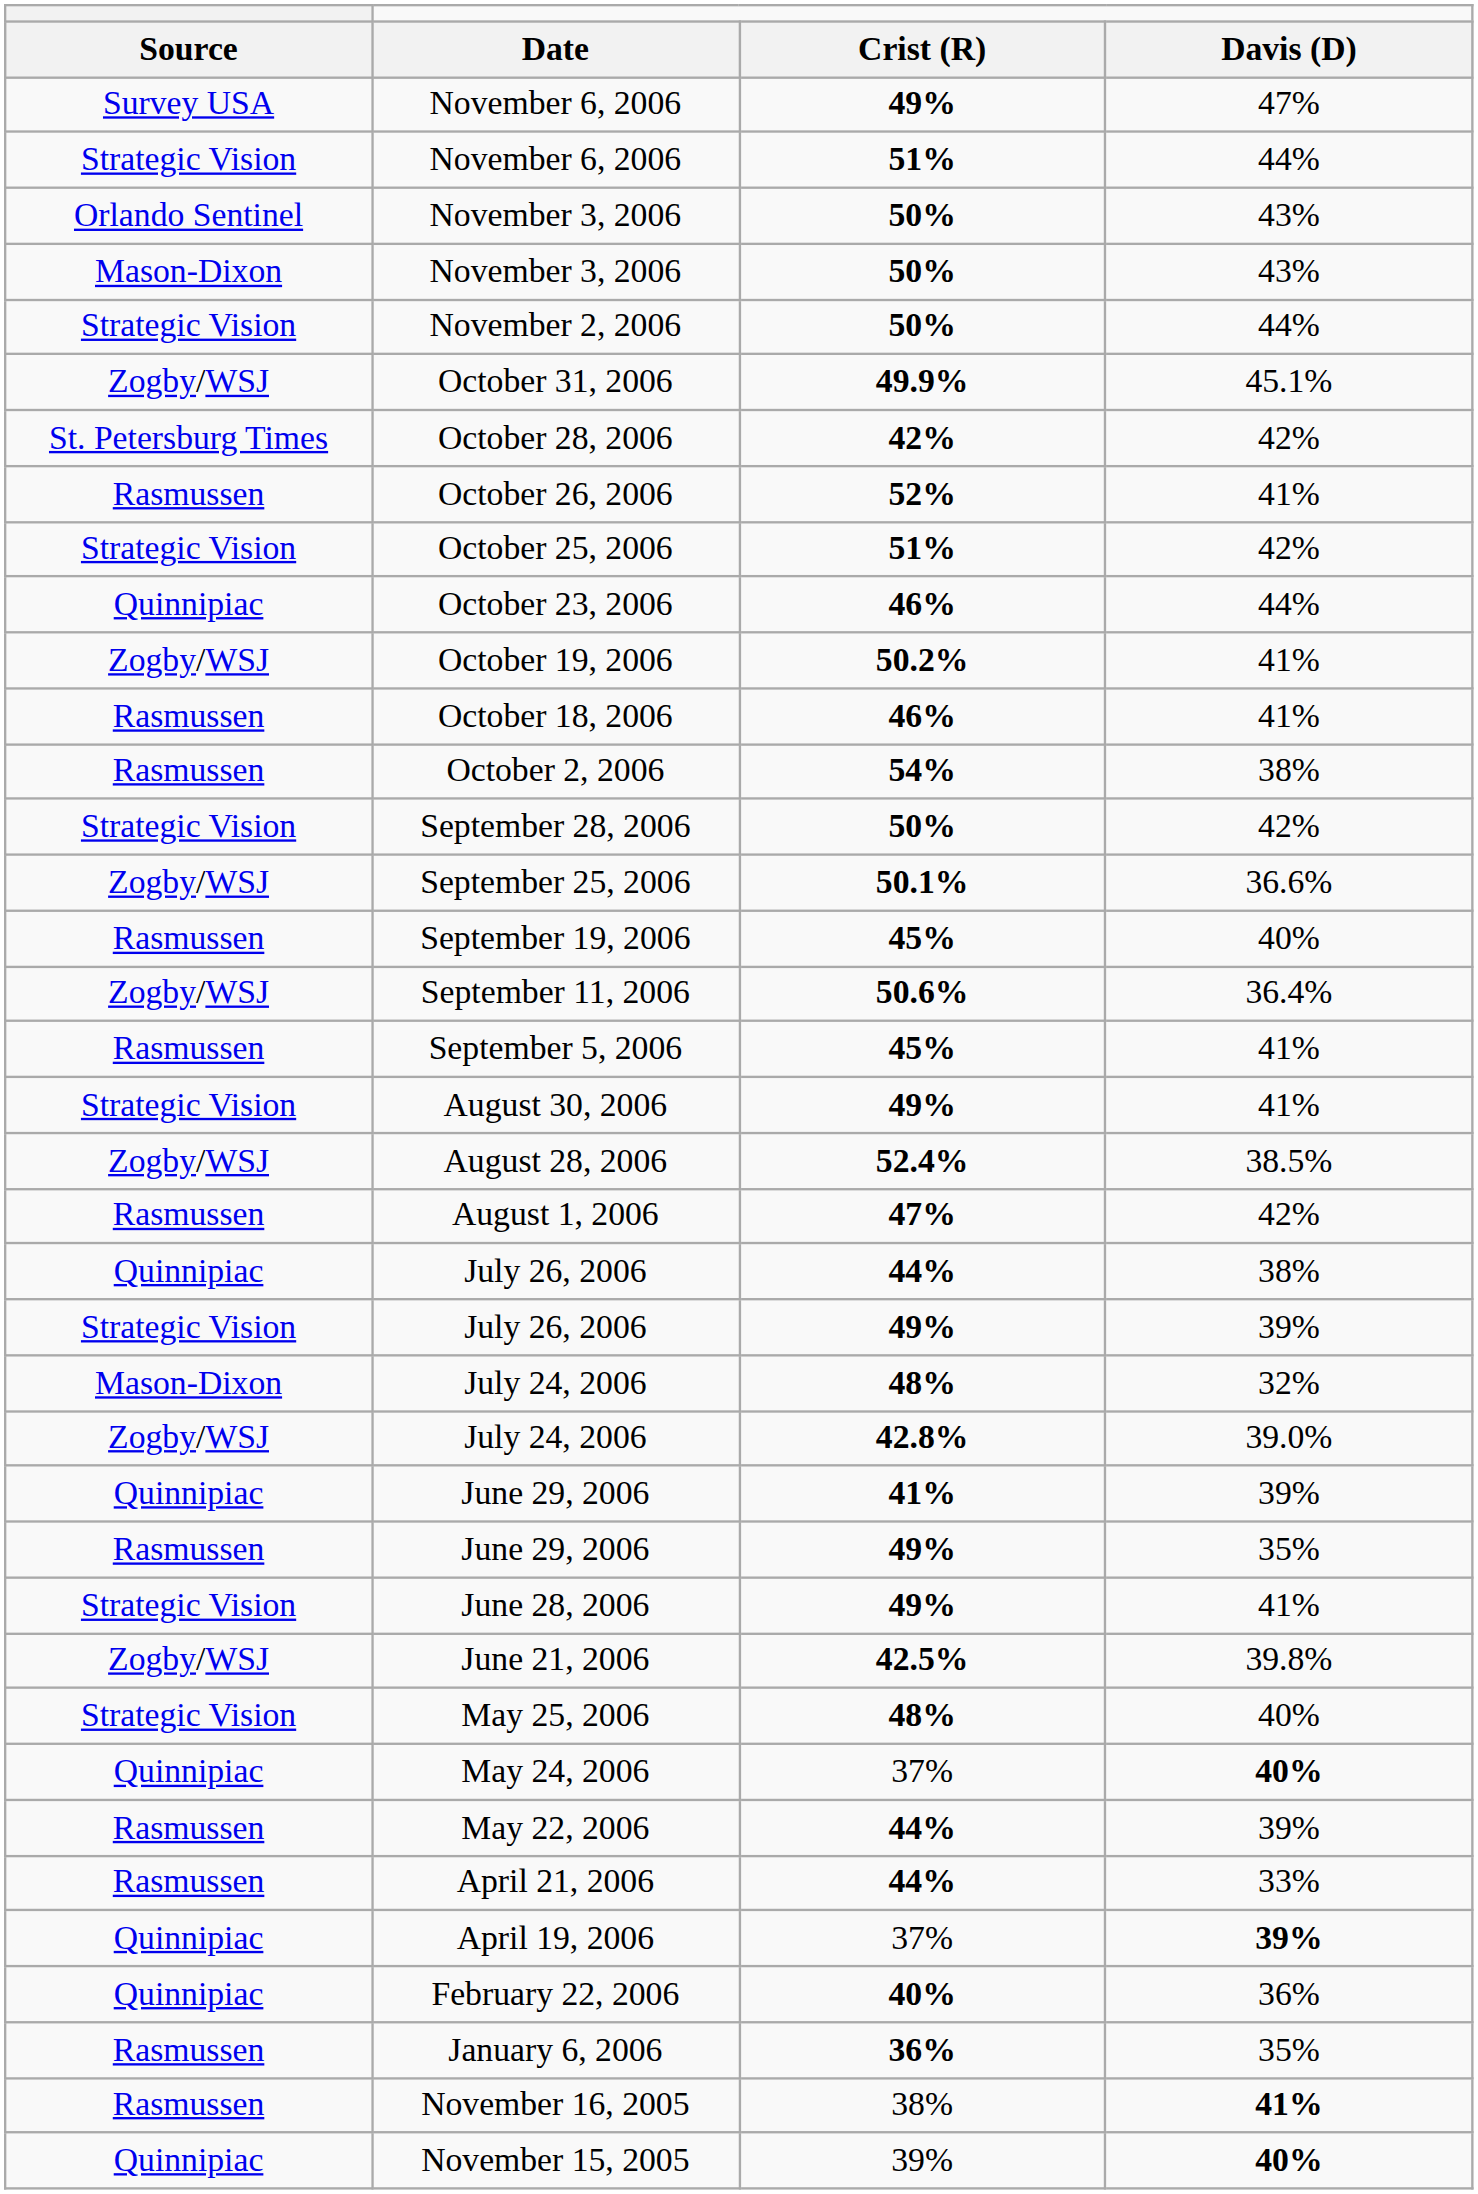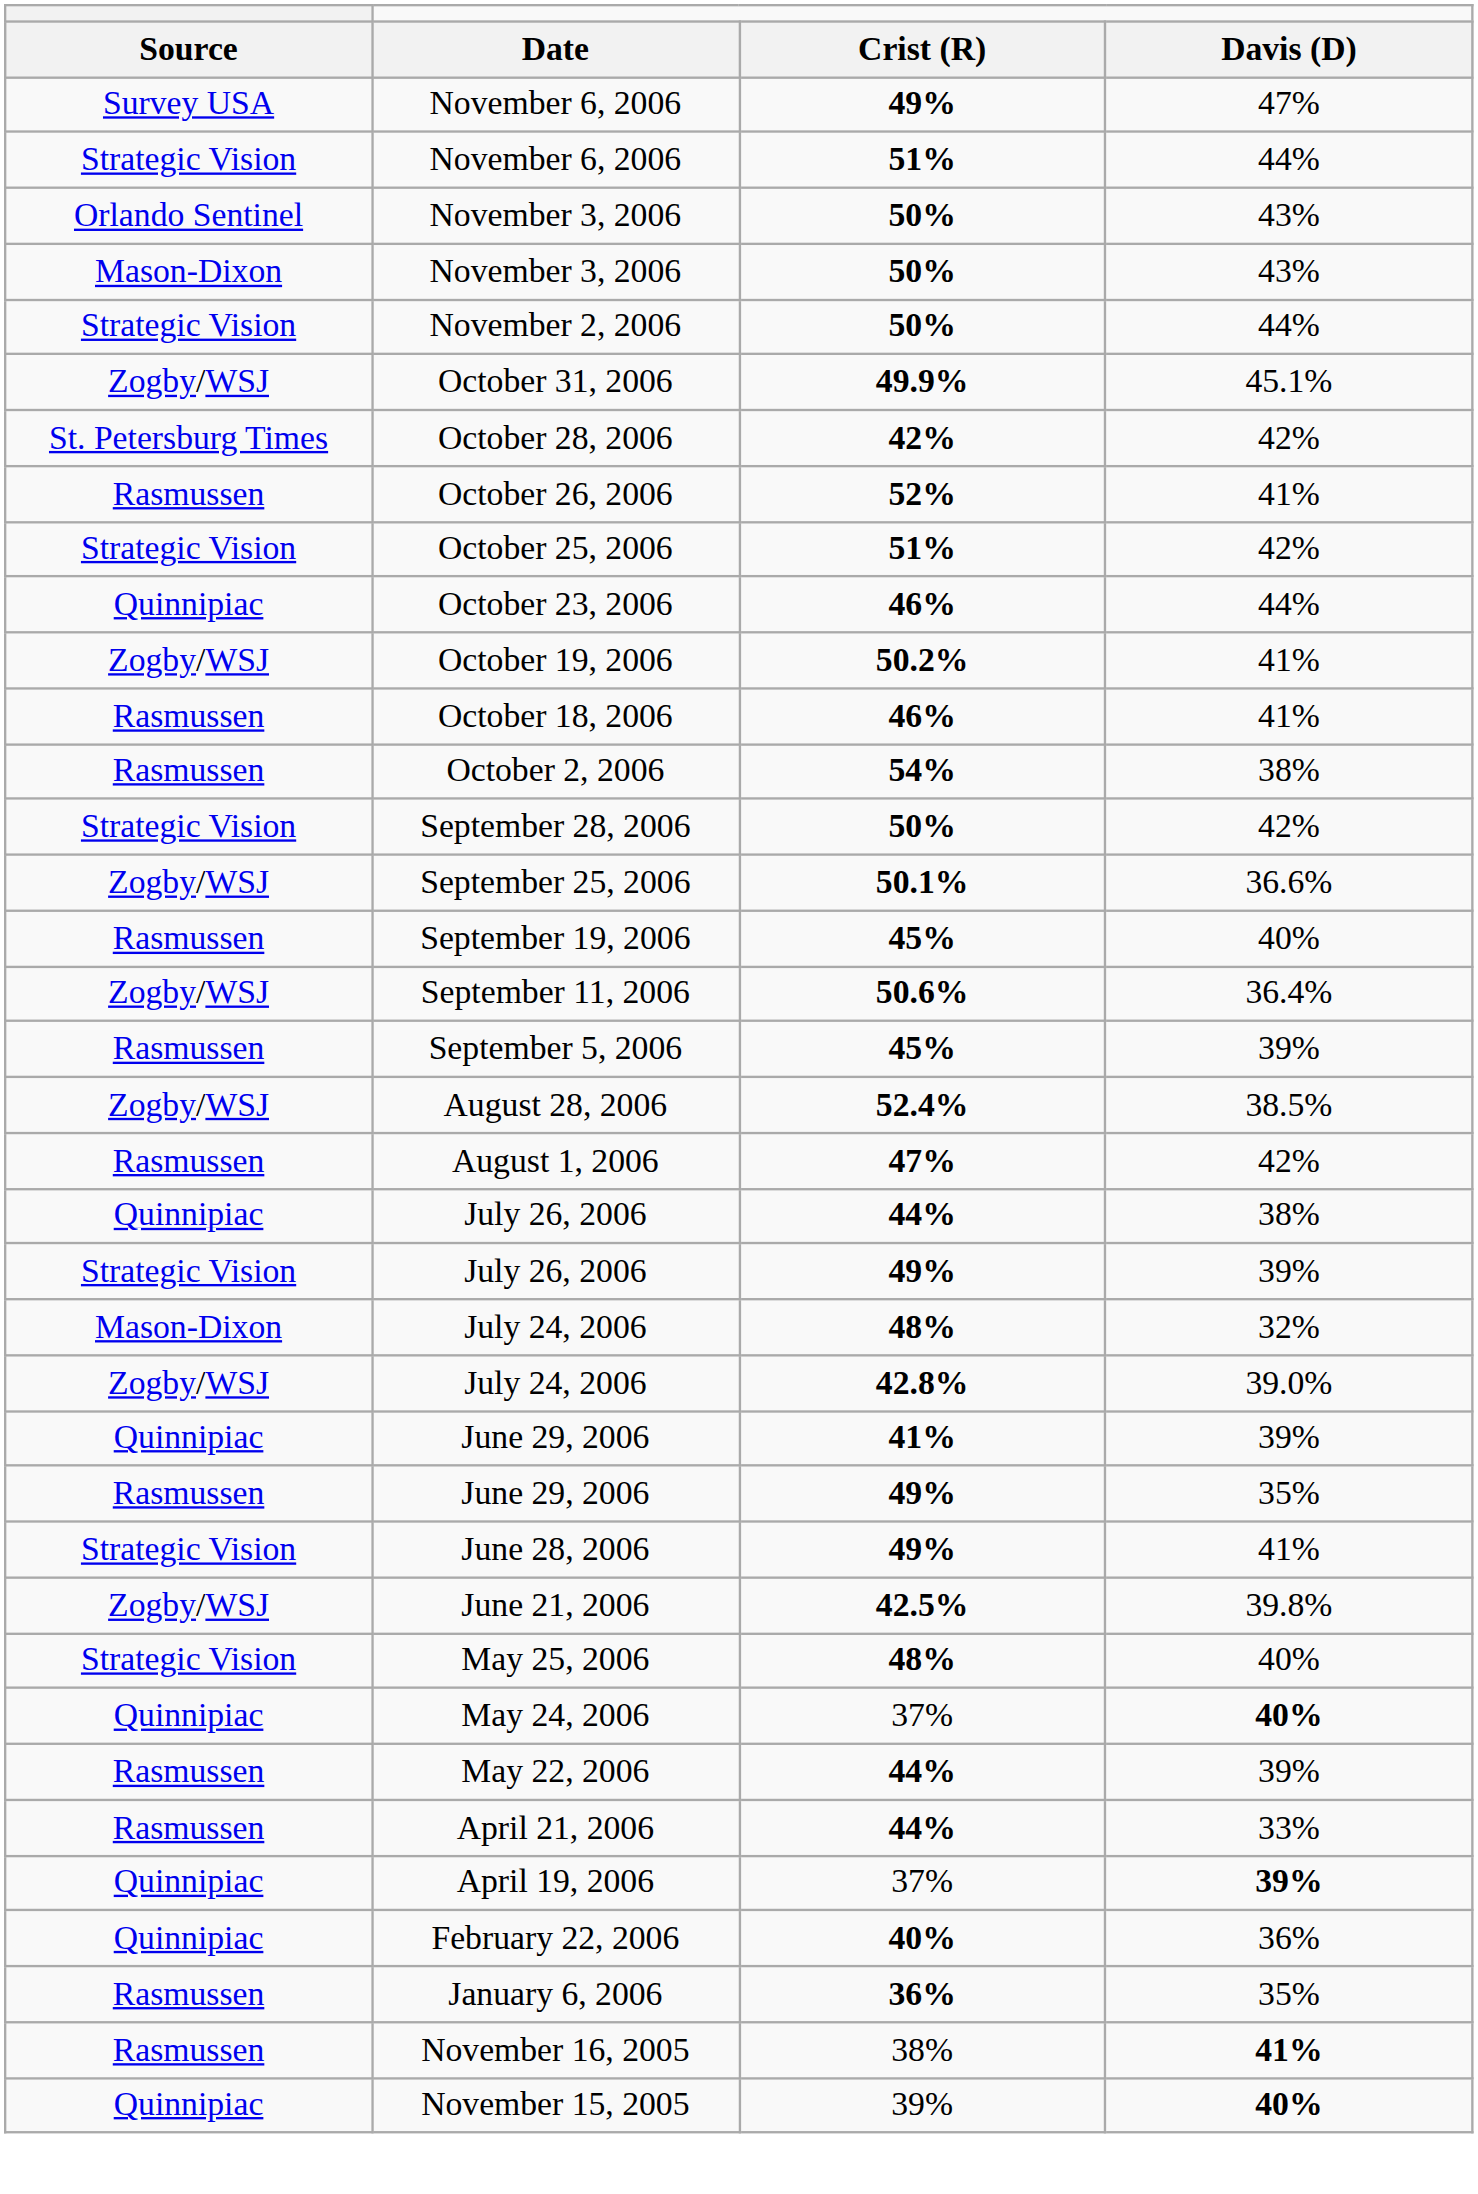 <table class="wikitable" style="font-size:90%;text-align:center;">
 <tr valign=bottom>
 <th></th>
 </tr>
 <tr bgcolor=lightgrey>
 <th width=150px>Source</th>
 <th width=150px>Date</th>
 <th width=150px>Crist (R)</th>
 <th width=150px>Davis (D)</th>
 </tr>
 <tr>
 <td><a href='#'>Survey USA</a></td>
 <td>November 6, 2006</td>
 <td><strong>49%</strong></td>
 <td>47%</td>
 </tr>
 <tr>
 <td><a href='#'>Strategic Vision</a></td>
 <td>November 6, 2006</td>
 <td><strong>51%</strong></td>
 <td>44%</td>
 </tr>
 <tr>
 <td><a href='#'>Orlando Sentinel</a></td>
 <td>November 3, 2006</td>
 <td><strong>50%</strong></td>
 <td>43%</td>
 </tr>
 <tr>
 <td><a href='#'>Mason-Dixon</a></td>
 <td>November 3, 2006</td>
 <td><strong>50%</strong></td>
 <td>43%</td>
 </tr>
 <tr>
 <td><a href='#'>Strategic Vision</a></td>
 <td>November 2, 2006</td>
 <td><strong>50%</strong></td>
 <td>44%</td>
 </tr>
 <tr>
 <td><a href='#'>Zogby</a>/<a href='#'>WSJ</a></td>
 <td>October 31, 2006</td>
 <td><strong>49.9%</strong></td>
 <td>45.1%</td>
 </tr>
 <tr>
 <td><a href='#'>St. Petersburg Times</a></td>
 <td>October 28, 2006</td>
 <td><strong>42%</strong></td>
 <td>42%</td>
 </tr>
 <tr>
 <td><a href='#'>Rasmussen</a></td>
 <td>October 26, 2006</td>
 <td><strong>52%</strong></td>
 <td>41%</td>
 </tr>
 <tr>
 <td><a href='#'>Strategic Vision</a></td>
 <td>October 25, 2006</td>
 <td><strong>51%</strong></td>
 <td>42%</td>
 </tr>
 <tr>
 <td><a href='#'>Quinnipiac</a></td>
 <td>October 23, 2006</td>
 <td><strong>46%</strong></td>
 <td>44%</td>
 </tr>
 <tr>
 <td><a href='#'>Zogby</a>/<a href='#'>WSJ</a></td>
 <td>October 19, 2006</td>
 <td><strong>50.2%</strong></td>
 <td>41%</td>
 </tr>
 <tr>
 <td><a href='#'>Rasmussen</a></td>
 <td>October 18, 2006</td>
 <td><strong>46%</strong></td>
 <td>41%</td>
 </tr>
 <tr>
 <td><a href='#'>Rasmussen</a></td>
 <td>October 2, 2006</td>
 <td><strong>54%</strong></td>
 <td>38%</td>
 </tr>
 <tr>
 <td><a href='#'>Strategic Vision</a></td>
 <td>September 28, 2006</td>
 <td><strong>50%</strong></td>
 <td>42%</td>
 </tr>
 <tr>
 <td><a href='#'>Zogby</a>/<a href='#'>WSJ</a></td>
 <td>September 25, 2006</td>
 <td><strong>50.1%</strong></td>
 <td>36.6%</td>
 </tr>
 <tr>
 <td><a href='#'>Rasmussen</a></td>
 <td>September 19, 2006</td>
 <td><strong>45%</strong></td>
 <td>40%</td>
 </tr>
 <tr>
 <td><a href='#'>Zogby</a>/<a href='#'>WSJ</a></td>
 <td>September 11, 2006</td>
 <td><strong>50.6%</strong></td>
 <td>36.4%</td>
 </tr>
 <tr>
 <td><a href='#'>Rasmussen</a></td>
 <td>September 5, 2006</td>
 <td><strong>45%</strong></td>
-<td>41%</td>
-</tr>
-<tr>
-<td><a href='#'>Strategic Vision</a></td>
-<td>August 30, 2006</td>
-<td><strong>49%</strong></td>
-<td>41%</td>
+<td>39%</td>
 </tr>
 <tr>
 <td><a href='#'>Zogby</a>/<a href='#'>WSJ</a></td>
 <td>August 28, 2006</td>
 <td><strong>52.4%</strong></td>
 <td>38.5%</td>
 </tr>
 <tr>
 <td><a href='#'>Rasmussen</a></td>
 <td>August 1, 2006</td>
 <td><strong>47%</strong></td>
 <td>42%</td>
 </tr>
 <tr>
 <td><a href='#'>Quinnipiac</a></td>
 <td>July 26, 2006</td>
 <td><strong>44%</strong></td>
 <td>38%</td>
 </tr>
 <tr>
 <td><a href='#'>Strategic Vision</a></td>
 <td>July 26, 2006</td>
 <td><strong>49%</strong></td>
 <td>39%</td>
 </tr>
 <tr>
 <td><a href='#'>Mason-Dixon</a></td>
 <td>July 24, 2006</td>
 <td><strong>48%</strong></td>
 <td>32%</td>
 </tr>
 <tr>
 <td><a href='#'>Zogby</a>/<a href='#'>WSJ</a></td>
 <td>July 24, 2006</td>
 <td><strong>42.8%</strong></td>
 <td>39.0%</td>
 </tr>
 <tr>
 <td><a href='#'>Quinnipiac</a></td>
 <td>June 29, 2006</td>
 <td><strong>41%</strong></td>
 <td>39%</td>
 </tr>
 <tr>
 <td><a href='#'>Rasmussen</a></td>
 <td>June 29, 2006</td>
 <td><strong>49%</strong></td>
 <td>35%</td>
 </tr>
 <tr>
 <td><a href='#'>Strategic Vision</a></td>
 <td>June 28, 2006</td>
 <td><strong>49%</strong></td>
 <td>41%</td>
 </tr>
 <tr>
 <td><a href='#'>Zogby</a>/<a href='#'>WSJ</a></td>
 <td>June 21, 2006</td>
 <td><strong>42.5%</strong></td>
 <td>39.8%</td>
 </tr>
 <tr>
 <td><a href='#'>Strategic Vision</a></td>
 <td>May 25, 2006</td>
 <td><strong>48%</strong></td>
 <td>40%</td>
 </tr>
 <tr>
 <td><a href='#'>Quinnipiac</a></td>
 <td>May 24, 2006</td>
 <td>37%</td>
 <td><strong>40%</strong></td>
 </tr>
 <tr>
 <td><a href='#'>Rasmussen</a></td>
 <td>May 22, 2006</td>
 <td><strong>44%</strong></td>
 <td>39%</td>
 </tr>
 <tr>
 <td><a href='#'>Rasmussen</a></td>
 <td>April 21, 2006</td>
 <td><strong>44%</strong></td>
 <td>33%</td>
 </tr>
 <tr>
 <td><a href='#'>Quinnipiac</a></td>
 <td>April 19, 2006</td>
 <td>37%</td>
 <td><strong>39%</strong></td>
 </tr>
 <tr>
 <td><a href='#'>Quinnipiac</a></td>
 <td>February 22, 2006</td>
 <td><strong>40%</strong></td>
 <td>36%</td>
 </tr>
 <tr>
 <td><a href='#'>Rasmussen</a></td>
 <td>January 6, 2006</td>
 <td><strong>36%</strong></td>
 <td>35%</td>
 </tr>
 <tr>
 <td><a href='#'>Rasmussen</a></td>
 <td>November 16, 2005</td>
 <td>38%</td>
 <td><strong>41%</strong></td>
 </tr>
 <tr>
 <td><a href='#'>Quinnipiac</a></td>
 <td>November 15, 2005</td>
 <td>39%</td>
 <td><strong>40%</strong></td>
 </tr>
 </table>
